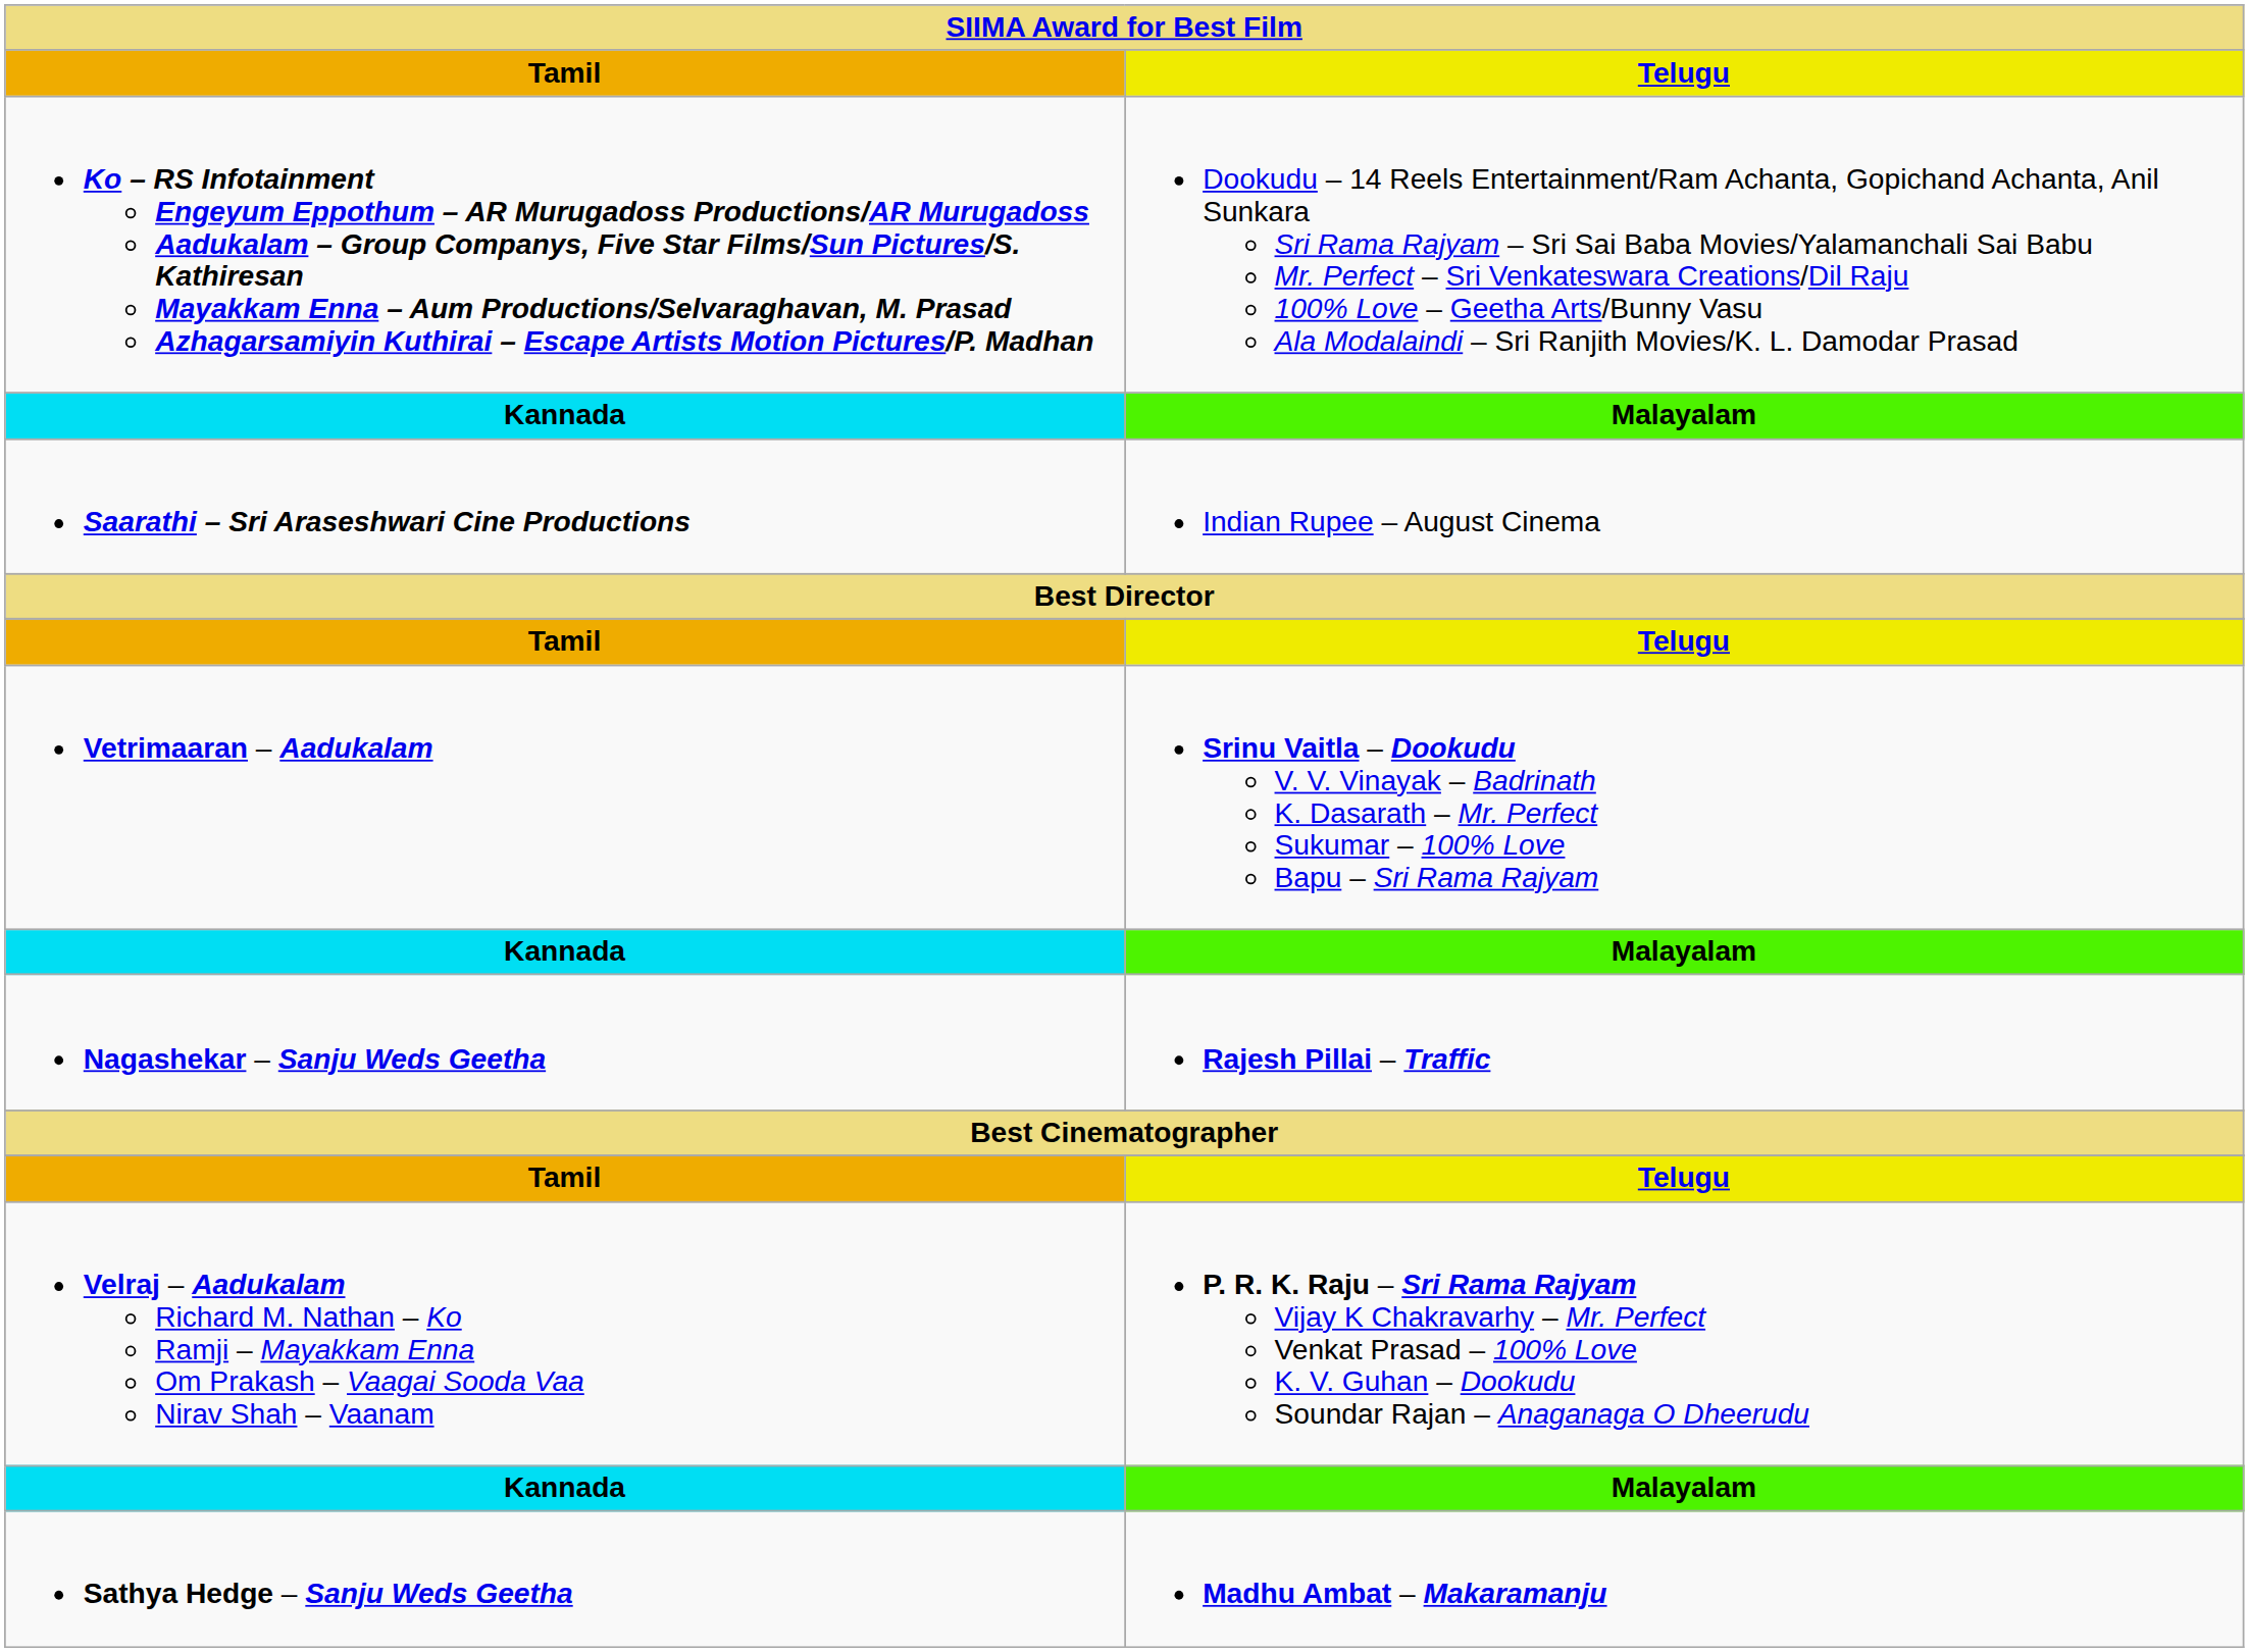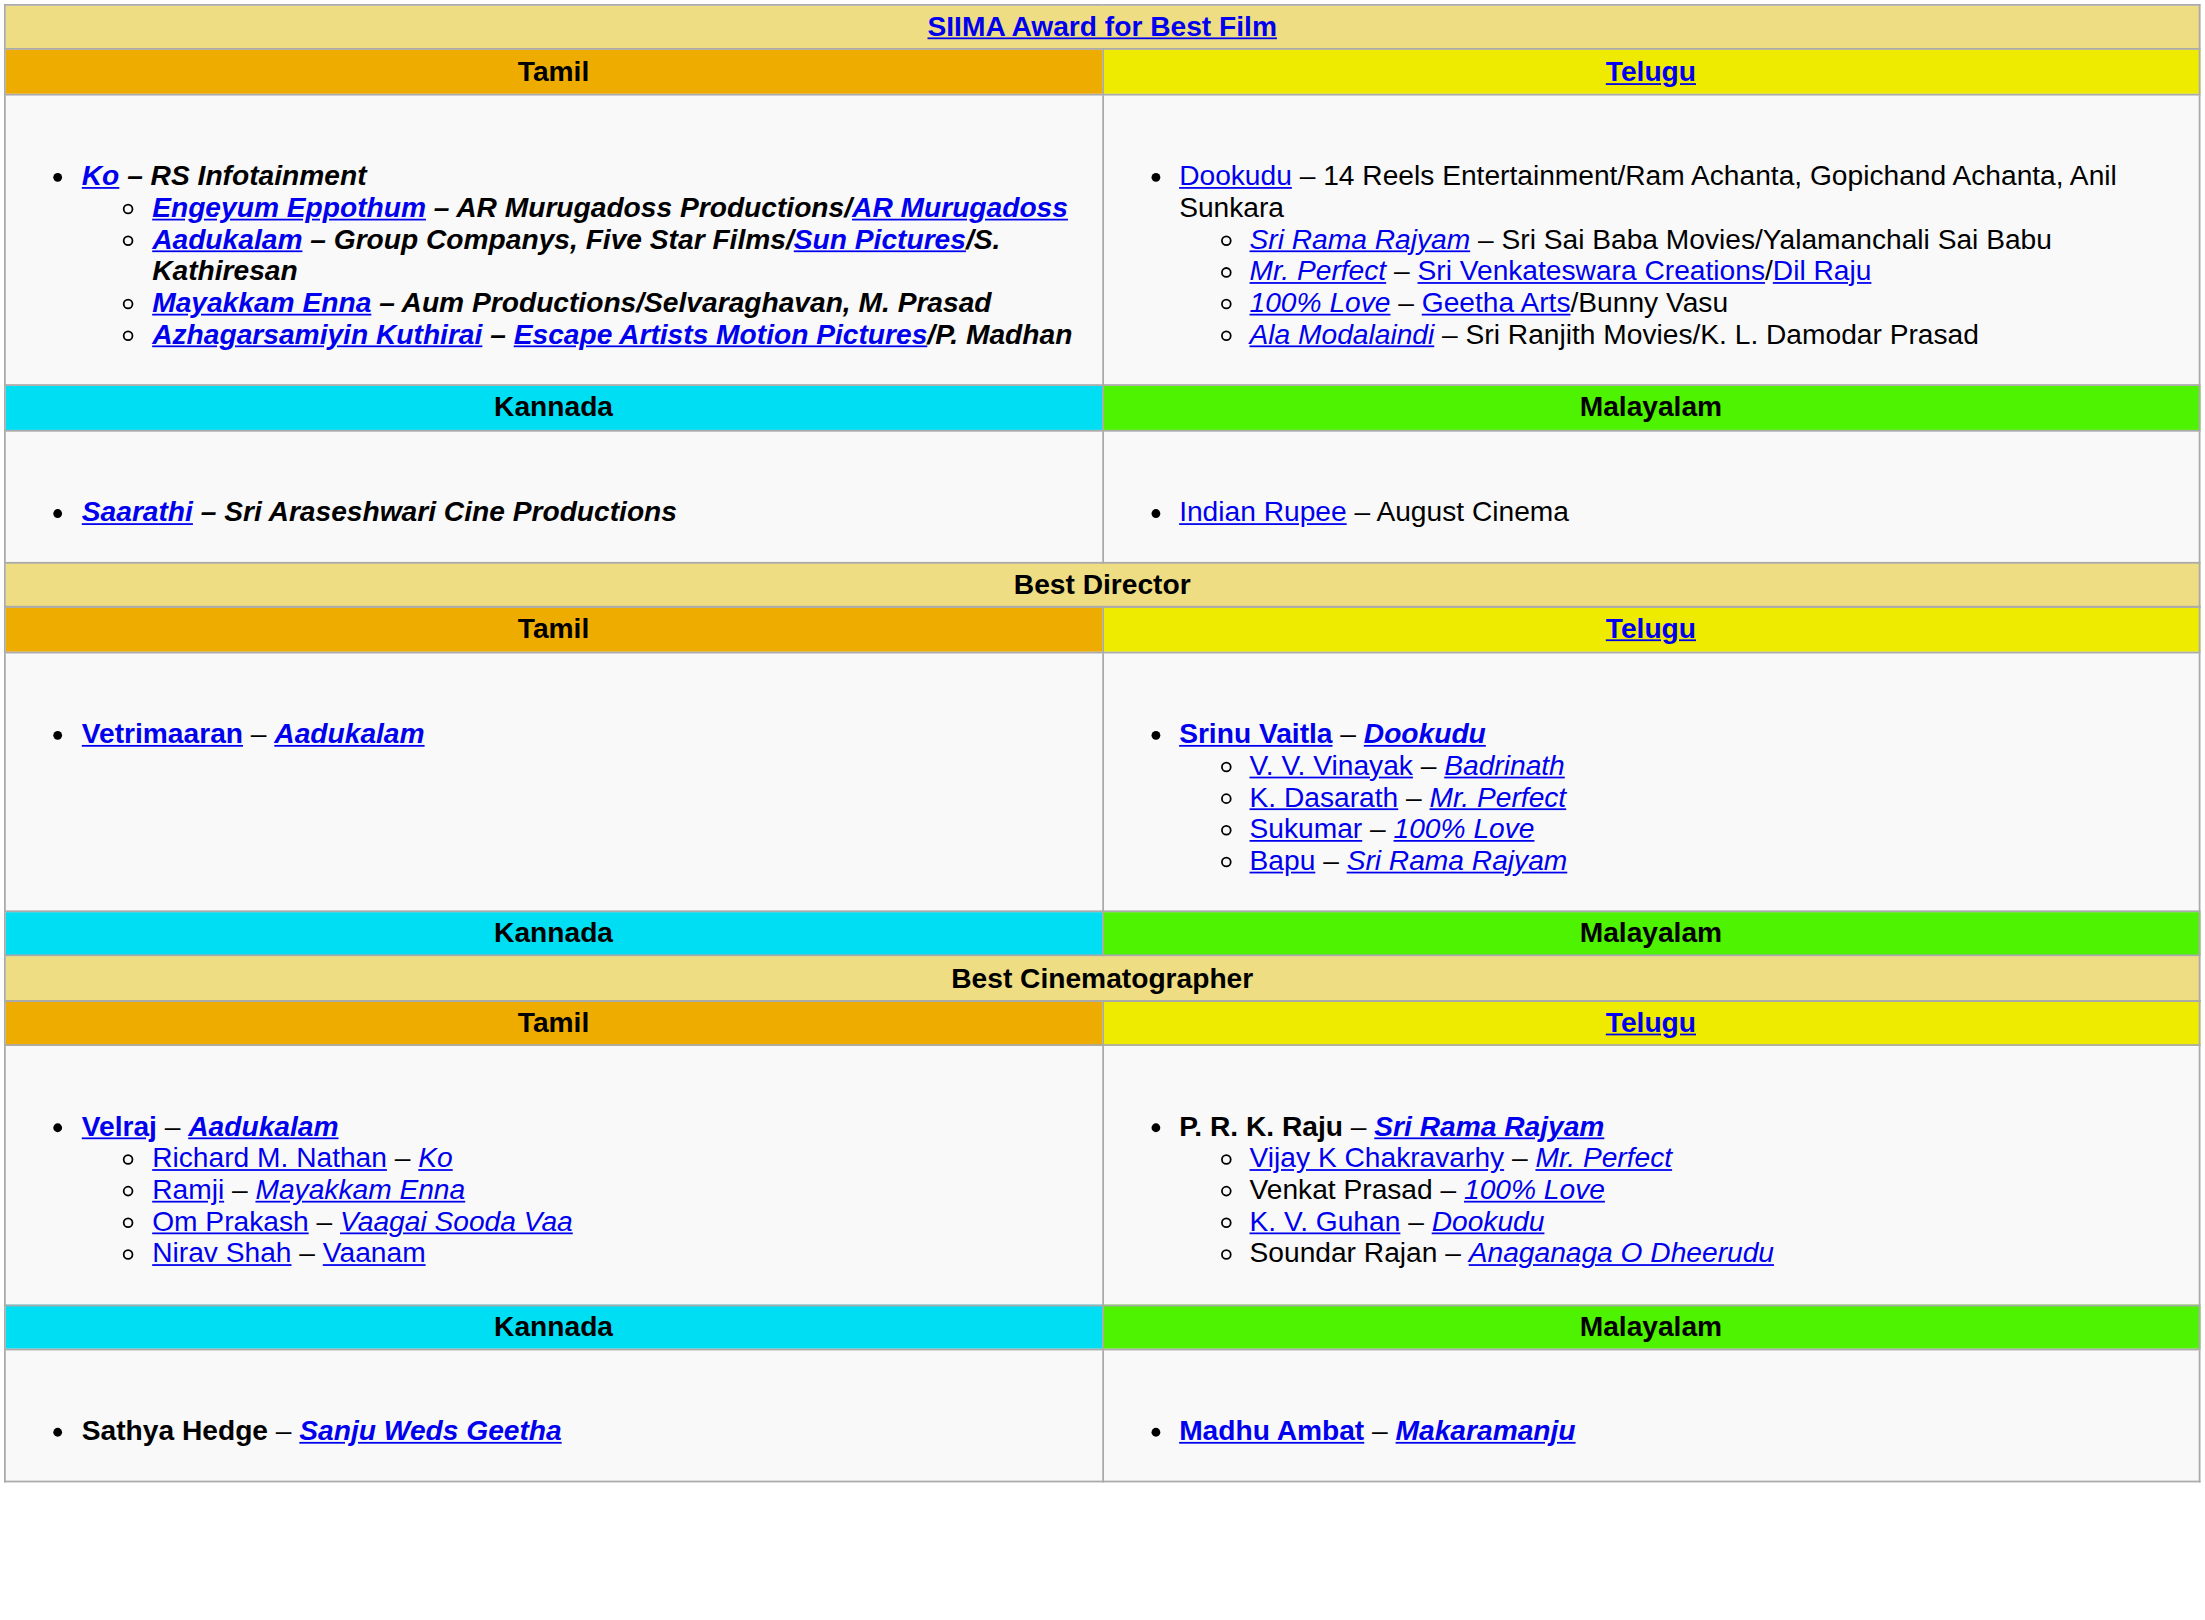 <table class="wikitable" |>
 <tr>
 <th colspan="2" style="background:#EEDD82; width: 3000px;" !align="center"><strong><a href='#'>SIIMA Award for Best Film</a></strong></th>
 </tr>
 <tr>
 <th style="background:#efac00; width: 50%" !align="center">Tamil</th>
 <th style="background:#efeb00;" !align="center"><a href='#'>Telugu</a></th>
 </tr>
 <tr>
 <td valign="top"><br><ul><li><strong><em><a href='#'>Ko</a><em> – RS Infotainment<strong><ul><li></em><a href='#'>Engeyum Eppothum</a><em> – AR Murugadoss Productions/<a href='#'>AR Murugadoss</a></li><li></em><a href='#'>Aadukalam</a><em> – Group Companys, Five Star Films/<a href='#'>Sun Pictures</a>/S. Kathiresan</li><li></em><a href='#'>Mayakkam Enna</a><em> – Aum Productions/Selvaraghavan, M. Prasad</li><li></em><a href='#'>Azhagarsamiyin Kuthirai</a><em> – <a href='#'>Escape Artists Motion Pictures</a>/P. Madhan</li></ul></li></ul></td>
 <td valign="top"><br><ul><li></em></strong><a href='#'>Dookudu</a></em> – 14 Reels Entertainment/Ram Achanta, Gopichand Achanta, Anil Sunkara</strong><ul><li><em><a href='#'>Sri Rama Rajyam</a></em> – Sri Sai Baba Movies/Yalamanchali Sai Babu</li><li><em><a href='#'>Mr. Perfect</a></em> – <a href='#'>Sri Venkateswara Creations</a>/<a href='#'>Dil Raju</a></li><li><em><a href='#'>100% Love</a></em> – <a href='#'>Geetha Arts</a>/Bunny Vasu</li><li><em><a href='#'>Ala Modalaindi</a></em> – Sri Ranjith Movies/K. L. Damodar Prasad</li></ul></li></ul></td>
 </tr>
 <tr>
 <th style="background:#00def3;" ! align="center">Kannada</th>
 <th style="background:#4df300;" ! align="center">Malayalam</th>
 </tr>
 <tr>
 <td><br><ul><li><strong><em><a href='#'>Saarathi</a><em> – Sri Araseshwari Cine Productions<strong></li></ul></td>
 <td><br><ul><li></em></strong><a href='#'>Indian Rupee</a></em> – August Cinema</strong></li></ul></td>
 </tr>
 <tr>
 <th rowspan="1" colspan="2" style="background:#EEDD82;" !align="center"><strong>Best Director</strong></th>
 </tr>
 <tr>
 </tr>
 <tr>
 <th style="background:#efac00;" !align="center">Tamil</th>
 <th style="background:#efeb00;" !align="center"><a href='#'>Telugu</a></th>
 </tr>
 <tr>
 <td valign="top"><br><ul><li><strong><a href='#'>Vetrimaaran</a></strong> – <strong><em><a href='#'>Aadukalam</a></em></strong></li></ul></td>
 <td valign="top"><br><ul><li><strong><a href='#'>Srinu Vaitla</a></strong> – <strong><em><a href='#'>Dookudu</a></em></strong><ul><li><a href='#'>V. V. Vinayak</a> – <em><a href='#'>Badrinath</a></em></li><li><a href='#'>K. Dasarath</a> – <em><a href='#'>Mr. Perfect</a></em></li><li><a href='#'>Sukumar</a> – <em><a href='#'>100% Love</a></em></li><li><a href='#'>Bapu</a> – <em><a href='#'>Sri Rama Rajyam</a></em></li></ul></li></ul></td>
 </tr>
 <tr>
 <th style="background:#00def3;" ! align="center">Kannada</th>
 <th style="background:#4df300;" ! align="center">Malayalam</th>
 </tr>
 <tr>
-<td><br><ul><li><strong><a href='#'>Nagashekar</a></strong> – <strong><em><a href='#'>Sanju Weds Geetha</a></em></strong></li></ul></td>
-<td><br><ul><li><strong><a href='#'>Rajesh Pillai</a></strong> – <strong><em><a href='#'>Traffic</a></em></strong></li></ul></td>
-</tr>
-<tr>
 <th rowspan="1" colspan="2" style="background:#EEDD82;" !align="center"><strong>Best Cinematographer</strong></th>
 </tr>
 <tr>
 </tr>
 <tr>
 <th style="background:#efac00;" !align="center">Tamil</th>
 <th style="background:#efeb00;" !align="center"><a href='#'>Telugu</a></th>
 </tr>
 <tr>
 <td valign="top"><br><ul><li><strong><a href='#'>Velraj</a></strong> – <strong><em><a href='#'>Aadukalam</a></em></strong><ul><li><a href='#'>Richard M. Nathan</a> – <em><a href='#'>Ko</a></em></li><li><a href='#'>Ramji</a> – <em><a href='#'>Mayakkam Enna</a></em></li><li><a href='#'>Om Prakash</a> – <em><a href='#'>Vaagai Sooda Vaa</a></em></li><li><a href='#'>Nirav Shah</a> – <a href='#'>Vaanam</a></li></ul></li></ul></td>
 <td valign="top"><br><ul><li><strong>P. R. K. Raju</strong> – <strong><em><a href='#'>Sri Rama Rajyam</a></em></strong><ul><li><a href='#'>Vijay K Chakravarhy</a> – <em><a href='#'>Mr. Perfect</a></em></li><li>Venkat Prasad – <em><a href='#'>100% Love</a></em></li><li><a href='#'>K. V. Guhan</a> – <em><a href='#'>Dookudu</a></em></li><li>Soundar Rajan – <em><a href='#'>Anaganaga O Dheerudu</a></em></li></ul></li></ul></td>
 </tr>
 <tr>
 <th style="background:#00def3;" ! align="center">Kannada</th>
 <th style="background:#4df300;" ! align="center">Malayalam</th>
 </tr>
 <tr>
 <td><br><ul><li><strong>Sathya Hedge</strong> – <strong><em><a href='#'>Sanju Weds Geetha</a></em></strong></li></ul></td>
 <td><br><ul><li><strong><a href='#'>Madhu Ambat</a></strong> – <strong><em><a href='#'>Makaramanju</a></em></strong></li></ul></td>
 </tr>
 </table>
